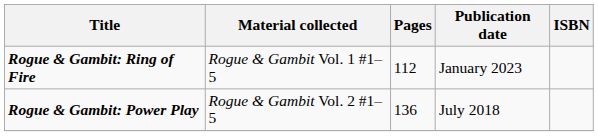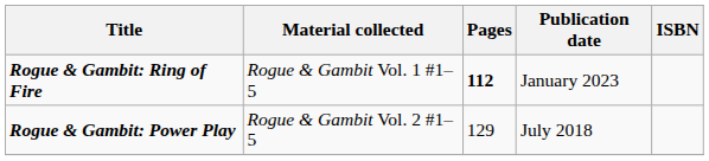 <table class="wikitable">
 <tr>
 <th>Title</th>
 <th>Material collected</th>
 <th>Pages</th>
 <th>Publication date</th>
 <th>ISBN</th>
 </tr>
 <tr>
 <td><strong><em>Rogue  & Gambit: Ring of Fire</em></strong></td>
 <td><em>Rogue & Gambit</em> Vol. 1 #1–5</td>
-<td>112</td>
+<td><strong>112</strong></td>
 <td>January 2023</td>
 <td></td>
 </tr>
 <tr>
 <td><strong><em>Rogue & Gambit: Power Play</em></strong></td>
 <td><em>Rogue & Gambit</em> Vol. 2 #1–5</td>
-<td>136</td>
+<td>129</td>
 <td>July 2018</td>
 <td></td>
 </tr>
 <tr>
 </tr>
 </table>
